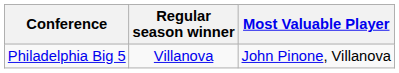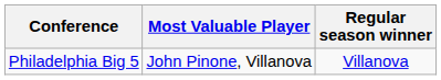 <table class="wikitable" style="text-align:center;">
 <tr>
 <th>Conference</th>
+<th><a href='#'>Most Valuable Player</a></th>
 <th>Regular <br> season winner</th>
-<th><a href='#'>Most Valuable Player</a></th>
 </tr>
 <tr>
 <td><a href='#'>Philadelphia Big 5</a></td>
+<td><a href='#'>John Pinone</a>, Villanova</td>
 <td><a href='#'>Villanova</a></td>
-<td><a href='#'>John Pinone</a>, Villanova</td>
 </tr>
 </table>
